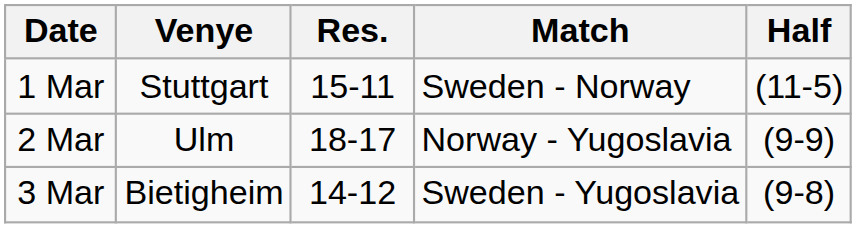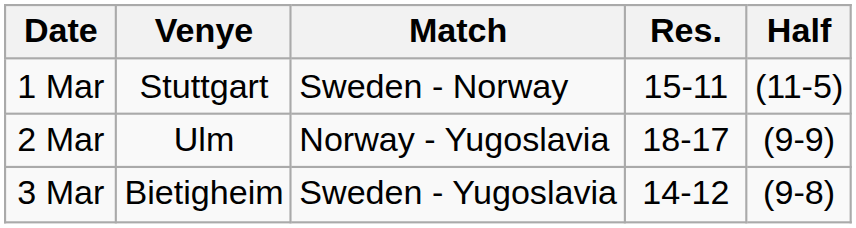 <table class="wikitable" style="text-align:center;">
 <tr>
 <th width="45px">Date</th>
 <th>Venye</th>
+<th>Match</th>
 <th width="50px">Res.</th>
-<th>Match</th>
 <th>Half</th>
 </tr>
 <tr>
 <td>1 Mar</td>
 <td>Stuttgart</td>
+<td align="left">Sweden - Norway</td>
 <td>15-11</td>
-<td align="left">Sweden - Norway</td>
 <td>(11-5)</td>
 </tr>
 <tr>
 <td>2 Mar</td>
 <td>Ulm</td>
+<td align="left">Norway - Yugoslavia</td>
 <td>18-17</td>
-<td align="left">Norway - Yugoslavia</td>
 <td>(9-9)</td>
 </tr>
 <tr>
 <td>3 Mar</td>
 <td>Bietigheim</td>
+<td align="left">Sweden - Yugoslavia</td>
 <td>14-12</td>
-<td align="left">Sweden - Yugoslavia</td>
 <td>(9-8)</td>
 </tr>
 </table>
